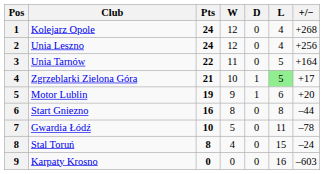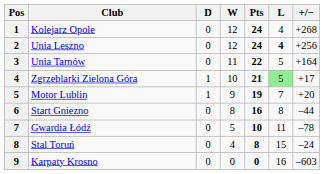 <table class="wikitable">
 <tr>
 <th width=30>Pos</th>
 <th width=250>Club</th>
+<th width=30>D</th>
+<th width=30>W</th>
 <th width=30>Pts</th>
-<th width=30>W</th>
-<th width=30>D</th>
 <th width=30>L</th>
 <th width=30>+/−</th>
 </tr>
 <tr align=center>
 <th>1</th>
 <td align=left><a href='#'>Kolejarz Opole</a></td>
+<td>0</td>
+<td>12</td>
 <td><strong>24</strong></td>
-<td>12</td>
-<td>0</td>
 <td>4</td>
 <td>+268</td>
 </tr>
 <tr align=center>
 <th>2</th>
 <td align=left><a href='#'>Unia Leszno</a></td>
+<td>0</td>
+<td>12</td>
 <td><strong>24</strong></td>
-<td>12</td>
-<td>0</td>
-<td>4</td>
+<td><strong>4</strong></td>
 <td>+256</td>
 </tr>
 <tr align=center>
 <th>3</th>
 <td align=left><a href='#'>Unia Tarnów</a></td>
+<td>0</td>
+<td>11</td>
 <td><strong>22</strong></td>
-<td>11</td>
-<td>0</td>
 <td>5</td>
 <td>+164</td>
 </tr>
 <tr align=center>
 <th>4</th>
 <td align=left><a href='#'>Zgrzeblarki Zielona Góra</a></td>
+<td>1</td>
+<td>10</td>
 <td><strong>21</strong></td>
-<td>10</td>
-<td>1</td>
 <td style="background: lightgreen;">5</td>
 <td>+17</td>
 </tr>
 <tr align=center>
 <th>5</th>
 <td align=left><a href='#'>Motor Lublin</a></td>
+<td>1</td>
+<td>9</td>
 <td><strong>19</strong></td>
-<td>9</td>
-<td>1</td>
-<td>6</td>
+<td>7</td>
 <td>+20</td>
 </tr>
 <tr align=center>
 <th>6</th>
 <td align=left><a href='#'>Start Gniezno</a></td>
+<td>0</td>
+<td>8</td>
 <td><strong>16</strong></td>
-<td>8</td>
-<td>0</td>
 <td>8</td>
 <td>–44</td>
 </tr>
 <tr align=center>
 <th>7</th>
 <td align=left><a href='#'>Gwardia Łódź</a></td>
+<td>0</td>
+<td>5</td>
 <td><strong>10</strong></td>
-<td>5</td>
-<td>0</td>
 <td>11</td>
 <td>–78</td>
 </tr>
 <tr align=center>
 <th>8</th>
 <td align=left><a href='#'>Stal Toruń</a></td>
+<td>0</td>
+<td>4</td>
 <td><strong>8</strong></td>
-<td>4</td>
-<td>0</td>
 <td>15</td>
 <td>–24</td>
 </tr>
 <tr align=center>
 <th>9</th>
 <td align=left><a href='#'>Karpaty Krosno</a></td>
-<td><strong>0</strong></td>
 <td>0</td>
 <td>0</td>
+<td><strong>0</strong></td>
 <td>16</td>
 <td>–603</td>
 </tr>
 </table>
